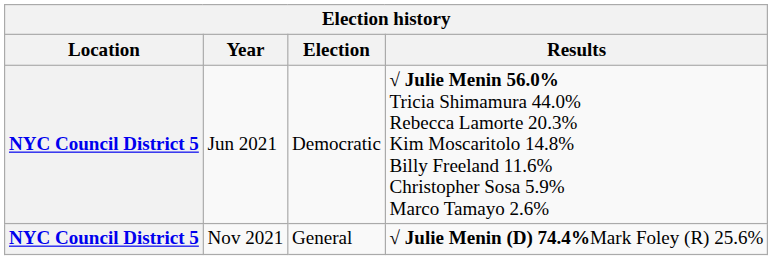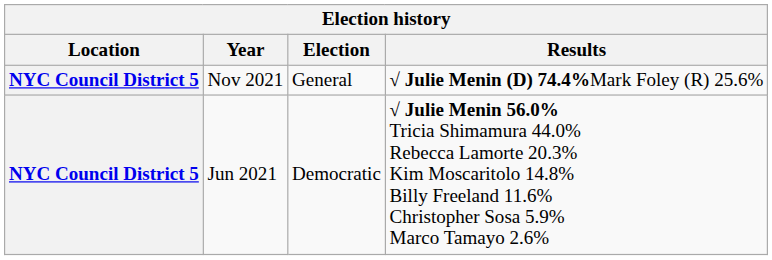 <table class="wikitable collapsible">
 <tr>
 <th colspan="4">Election history</th>
 </tr>
 <tr valign="bottom">
 <th>Location</th>
 <th>Year</th>
 <th>Election</th>
 <th>Results</th>
 </tr>
 <tr>
 <th><a href='#'>NYC Council District 5</a></th>
+<td>Nov 2021</td>
+<td>General</td>
+<td><strong>√ Julie Menin (D) 74.4%</strong>Mark Foley (R) 25.6%</td>
+</tr>
+<tr>
+<th><a href='#'>NYC Council District 5</a></th>
 <td>Jun 2021</td>
 <td>Democratic</td>
 <td><strong>√ Julie Menin 56.0%</strong><br>Tricia Shimamura 44.0%<br>Rebecca Lamorte 20.3%<br>Kim Moscaritolo 14.8%<br>Billy Freeland 11.6%<br>Christopher Sosa 5.9%<br>Marco Tamayo 2.6%</td>
 </tr>
-<tr>
-<th><a href='#'>NYC Council District 5</a></th>
-<td>Nov 2021</td>
-<td>General</td>
-<td><strong>√ Julie Menin (D) 74.4%</strong>Mark Foley (R) 25.6%</td>
-</tr>
 </table>
